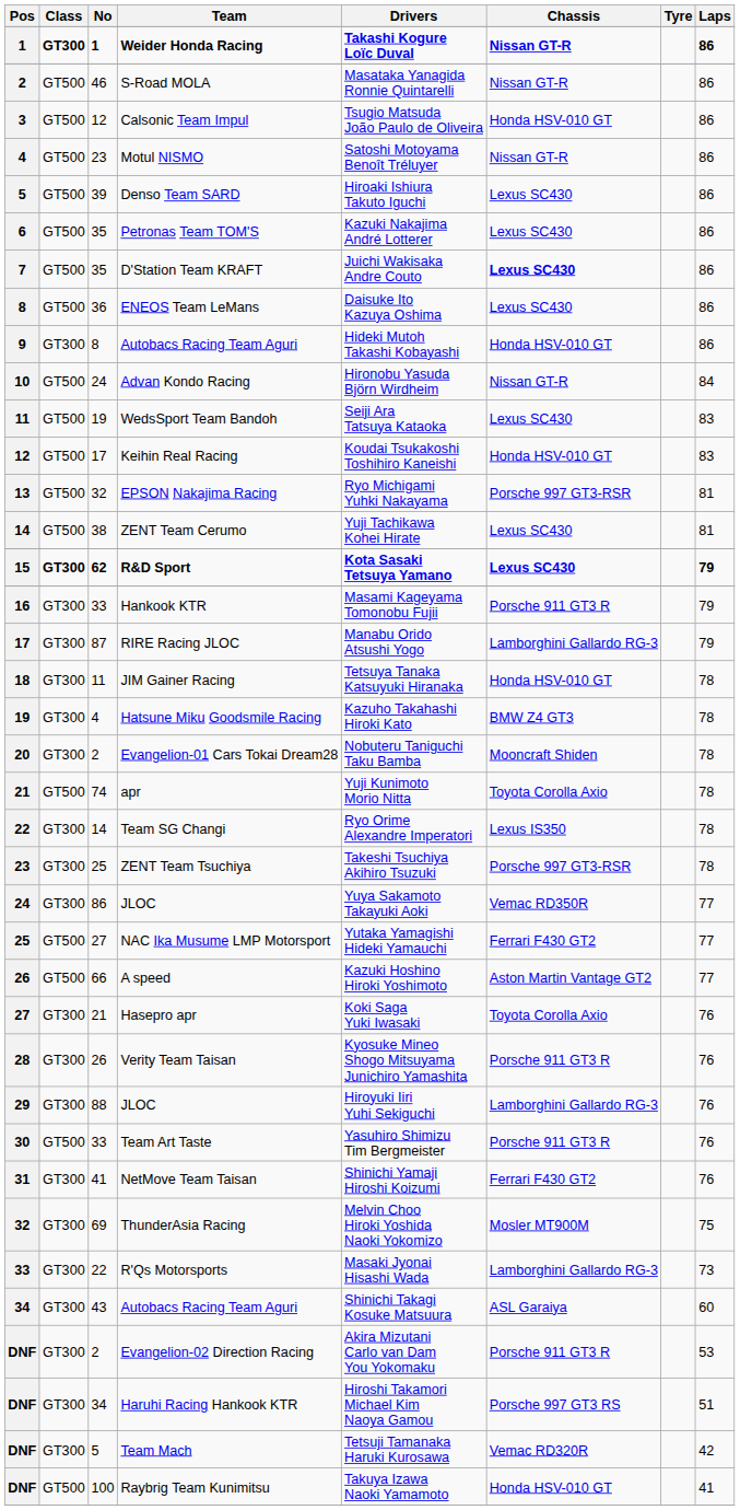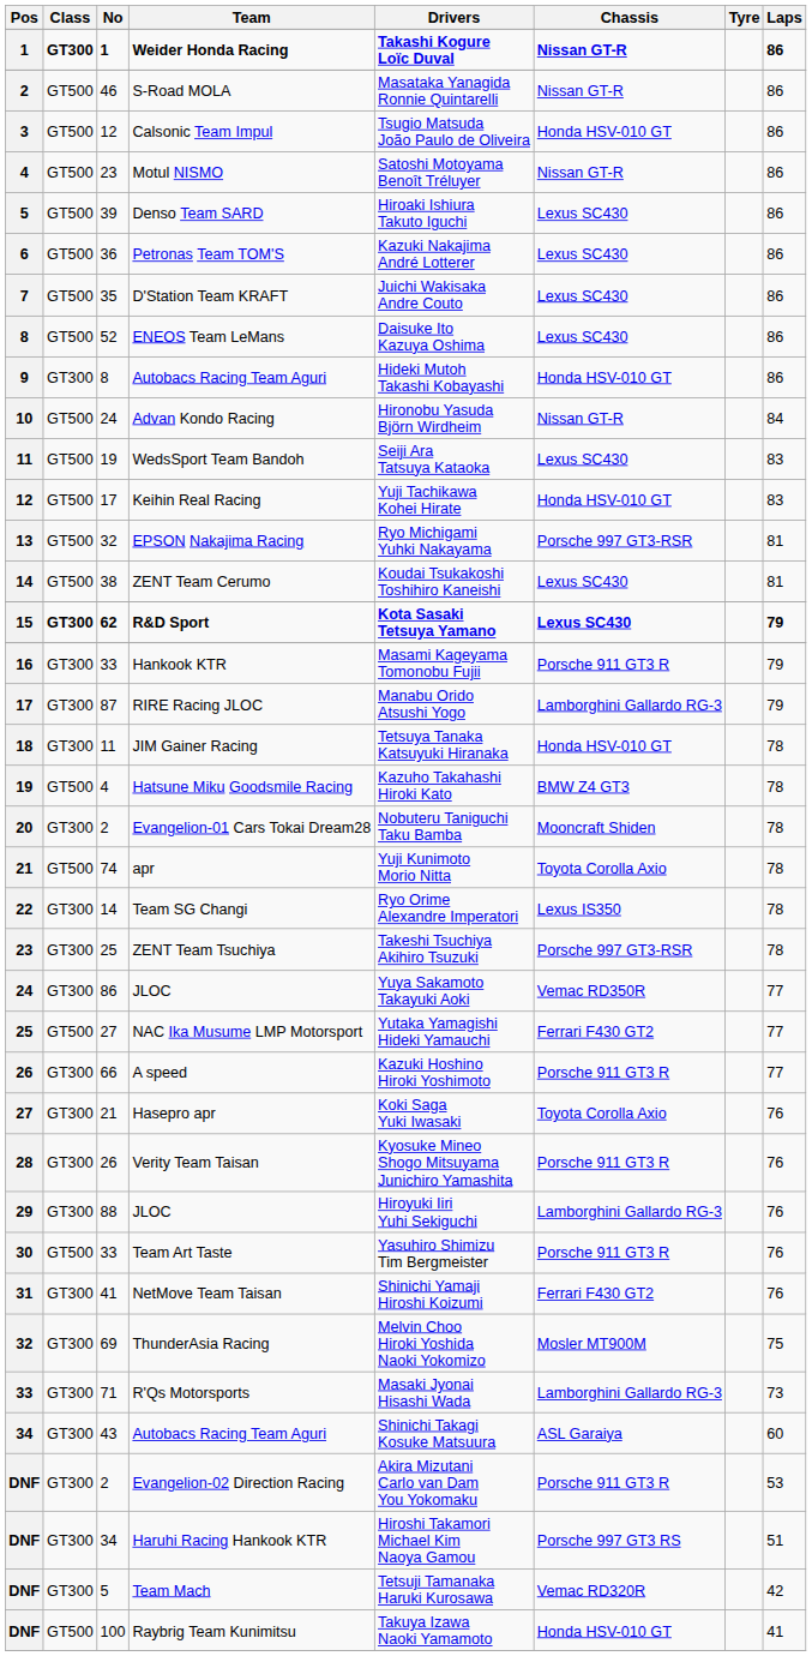 <table class="wikitable sortable" style="font-size: 95%;">
 <tr>
 <th>Pos</th>
 <th>Class</th>
 <th>No</th>
 <th>Team</th>
 <th>Drivers</th>
 <th>Chassis</th>
 <th>Tyre</th>
 <th>Laps</th>
 </tr>
 <tr>
 </tr>
 <tr style="font-weight:bold">
 <th>1</th>
 <td>GT300</td>
 <td>1</td>
 <td>Weider Honda Racing</td>
 <td> <a href='#'>Takashi Kogure</a><br> <a href='#'>Loïc Duval</a></td>
 <td><a href='#'>Nissan GT-R</a></td>
 <td></td>
 <td>86</td>
 </tr>
 <tr style="font-weight:bold">
 </tr>
 <tr>
 <th>2</th>
 <td>GT500</td>
 <td>46</td>
 <td>S-Road MOLA</td>
 <td> <a href='#'>Masataka Yanagida</a><br> <a href='#'>Ronnie Quintarelli</a></td>
 <td><a href='#'>Nissan GT-R</a></td>
 <td></td>
 <td>86</td>
 </tr>
 <tr>
 <th>3</th>
 <td>GT500</td>
 <td>12</td>
 <td>Calsonic <a href='#'>Team Impul</a></td>
 <td> <a href='#'>Tsugio Matsuda</a><br> <a href='#'>João Paulo de Oliveira</a></td>
 <td><a href='#'>Honda HSV-010 GT</a></td>
 <td></td>
 <td>86</td>
 </tr>
 <tr>
 <th>4</th>
 <td>GT500</td>
 <td>23</td>
 <td>Motul <a href='#'>NISMO</a></td>
 <td> <a href='#'>Satoshi Motoyama</a><br> <a href='#'>Benoît Tréluyer</a></td>
 <td><a href='#'>Nissan GT-R</a></td>
 <td></td>
 <td>86</td>
 </tr>
 <tr>
 <th>5</th>
 <td>GT500</td>
 <td>39</td>
 <td>Denso <a href='#'>Team SARD</a></td>
 <td> <a href='#'>Hiroaki Ishiura</a><br> <a href='#'>Takuto Iguchi</a></td>
 <td><a href='#'>Lexus SC430</a></td>
 <td></td>
 <td>86</td>
 </tr>
 <tr>
 <th>6</th>
 <td>GT500</td>
-<td>35</td>
+<td>36</td>
 <td><a href='#'>Petronas</a> <a href='#'>Team TOM'S</a></td>
 <td> <a href='#'>Kazuki Nakajima</a><br> <a href='#'>André Lotterer</a></td>
 <td><a href='#'>Lexus SC430</a></td>
 <td></td>
 <td>86</td>
 </tr>
 <tr>
 <th>7</th>
 <td>GT500</td>
 <td>35</td>
 <td>D'Station Team KRAFT</td>
 <td> <a href='#'>Juichi Wakisaka</a><br> <a href='#'>Andre Couto</a></td>
-<td><strong><a href='#'>Lexus SC430</a></strong></td>
+<td><a href='#'>Lexus SC430</a></td>
 <td></td>
 <td>86</td>
 </tr>
 <tr>
 <th>8</th>
 <td>GT500</td>
-<td>36</td>
+<td>52</td>
 <td><a href='#'>ENEOS</a> Team LeMans</td>
 <td> <a href='#'>Daisuke Ito</a><br> <a href='#'>Kazuya Oshima</a></td>
 <td><a href='#'>Lexus SC430</a></td>
 <td></td>
 <td>86</td>
 </tr>
 <tr>
 <th>9</th>
 <td>GT300</td>
 <td>8</td>
 <td><a href='#'>Autobacs Racing Team Aguri</a></td>
 <td> <a href='#'>Hideki Mutoh</a><br> <a href='#'>Takashi Kobayashi</a></td>
 <td><a href='#'>Honda HSV-010 GT</a></td>
 <td></td>
 <td>86</td>
 </tr>
 <tr>
 <th>10</th>
 <td>GT500</td>
 <td>24</td>
 <td><a href='#'>Advan</a> Kondo Racing</td>
 <td> <a href='#'>Hironobu Yasuda</a><br> <a href='#'>Björn Wirdheim</a></td>
 <td><a href='#'>Nissan GT-R</a></td>
 <td></td>
 <td>84</td>
 </tr>
 <tr>
 <th>11</th>
 <td>GT500</td>
 <td>19</td>
 <td>WedsSport Team Bandoh</td>
 <td> <a href='#'>Seiji Ara</a><br> <a href='#'>Tatsuya Kataoka</a></td>
 <td><a href='#'>Lexus SC430</a></td>
 <td></td>
 <td>83</td>
 </tr>
 <tr>
 <th>12</th>
 <td>GT500</td>
 <td>17</td>
 <td>Keihin Real Racing</td>
-<td> <a href='#'>Koudai Tsukakoshi</a><br> <a href='#'>Toshihiro Kaneishi</a></td>
+<td> <a href='#'>Yuji Tachikawa</a><br> <a href='#'>Kohei Hirate</a></td>
 <td><a href='#'>Honda HSV-010 GT</a></td>
 <td></td>
 <td>83</td>
 </tr>
 <tr>
 <th>13</th>
 <td>GT500</td>
 <td>32</td>
 <td><a href='#'>EPSON</a> <a href='#'>Nakajima Racing</a></td>
 <td> <a href='#'>Ryo Michigami</a><br> <a href='#'>Yuhki Nakayama</a></td>
 <td><a href='#'>Porsche 997 GT3-RSR</a></td>
 <td></td>
 <td>81</td>
 </tr>
 <tr>
 <th>14</th>
 <td>GT500</td>
 <td>38</td>
 <td>ZENT Team Cerumo</td>
-<td> <a href='#'>Yuji Tachikawa</a><br> <a href='#'>Kohei Hirate</a></td>
+<td> <a href='#'>Koudai Tsukakoshi</a><br> <a href='#'>Toshihiro Kaneishi</a></td>
 <td><a href='#'>Lexus SC430</a></td>
 <td></td>
 <td>81</td>
 </tr>
 <tr>
 </tr>
 <tr style="font-weight:bold">
 <th>15</th>
 <td>GT300</td>
 <td>62</td>
 <td>R&D Sport</td>
 <td> <a href='#'>Kota Sasaki</a><br> <a href='#'>Tetsuya Yamano</a></td>
 <td><a href='#'>Lexus SC430</a></td>
 <td></td>
 <td>79</td>
 </tr>
 <tr style="font-weight:bold">
 </tr>
 <tr>
 <th>16</th>
 <td>GT300</td>
 <td>33</td>
 <td>Hankook KTR</td>
 <td> <a href='#'>Masami Kageyama</a><br> <a href='#'>Tomonobu Fujii</a></td>
 <td><a href='#'>Porsche 911 GT3 R</a></td>
 <td></td>
 <td>79</td>
 </tr>
 <tr>
 <th>17</th>
 <td>GT300</td>
 <td>87</td>
 <td>RIRE Racing JLOC</td>
 <td> <a href='#'>Manabu Orido</a><br> <a href='#'>Atsushi Yogo</a></td>
 <td><a href='#'>Lamborghini Gallardo RG-3</a></td>
 <td></td>
 <td>79</td>
 </tr>
 <tr>
 <th>18</th>
 <td>GT300</td>
 <td>11</td>
 <td>JIM Gainer Racing</td>
 <td> <a href='#'>Tetsuya Tanaka</a><br> <a href='#'>Katsuyuki Hiranaka</a></td>
 <td><a href='#'>Honda HSV-010 GT</a></td>
 <td></td>
 <td>78</td>
 </tr>
 <tr>
 <th>19</th>
-<td>GT300</td>
+<td>GT500</td>
 <td>4</td>
 <td><a href='#'>Hatsune Miku</a> <a href='#'>Goodsmile Racing</a></td>
 <td> <a href='#'>Kazuho Takahashi</a><br> <a href='#'>Hiroki Kato</a></td>
 <td><a href='#'>BMW Z4 GT3</a></td>
 <td></td>
 <td>78</td>
 </tr>
 <tr>
 <th>20</th>
 <td>GT300</td>
 <td>2</td>
 <td><a href='#'>Evangelion-01</a> Cars Tokai Dream28</td>
 <td> <a href='#'>Nobuteru Taniguchi</a><br> <a href='#'>Taku Bamba</a></td>
 <td><a href='#'>Mooncraft Shiden</a></td>
 <td></td>
 <td>78</td>
 </tr>
 <tr>
 <th>21</th>
 <td>GT500</td>
 <td>74</td>
 <td>apr</td>
 <td> <a href='#'>Yuji Kunimoto</a><br> <a href='#'>Morio Nitta</a></td>
 <td><a href='#'>Toyota Corolla Axio</a></td>
 <td></td>
 <td>78</td>
 </tr>
 <tr>
 <th>22</th>
 <td>GT300</td>
 <td>14</td>
 <td>Team SG Changi</td>
 <td> <a href='#'>Ryo Orime</a><br> <a href='#'>Alexandre Imperatori</a></td>
 <td><a href='#'>Lexus IS350</a></td>
 <td></td>
 <td>78</td>
 </tr>
 <tr>
 <th>23</th>
 <td>GT300</td>
 <td>25</td>
 <td>ZENT Team Tsuchiya</td>
 <td> <a href='#'>Takeshi Tsuchiya</a><br> <a href='#'>Akihiro Tsuzuki</a></td>
 <td><a href='#'>Porsche 997 GT3-RSR</a></td>
 <td></td>
 <td>78</td>
 </tr>
 <tr>
 <th>24</th>
 <td>GT300</td>
 <td>86</td>
 <td>JLOC</td>
 <td> <a href='#'>Yuya Sakamoto</a><br> <a href='#'>Takayuki Aoki</a></td>
 <td><a href='#'>Vemac RD350R</a></td>
 <td></td>
 <td>77</td>
 </tr>
 <tr>
 <th>25</th>
 <td>GT500</td>
 <td>27</td>
 <td>NAC <a href='#'>Ika Musume</a> LMP Motorsport</td>
 <td> <a href='#'>Yutaka Yamagishi</a><br> <a href='#'>Hideki Yamauchi</a></td>
 <td><a href='#'>Ferrari F430 GT2</a></td>
 <td></td>
 <td>77</td>
 </tr>
 <tr>
 <th>26</th>
-<td>GT500</td>
+<td>GT300</td>
 <td>66</td>
 <td>A speed</td>
 <td> <a href='#'>Kazuki Hoshino</a><br> <a href='#'>Hiroki Yoshimoto</a></td>
-<td><a href='#'>Aston Martin Vantage GT2</a></td>
+<td><a href='#'>Porsche 911 GT3 R</a></td>
 <td></td>
 <td>77</td>
 </tr>
 <tr>
 <th>27</th>
 <td>GT300</td>
 <td>21</td>
 <td>Hasepro apr</td>
 <td> <a href='#'>Koki Saga</a><br> <a href='#'>Yuki Iwasaki</a></td>
 <td><a href='#'>Toyota Corolla Axio</a></td>
 <td></td>
 <td>76</td>
 </tr>
 <tr>
 <th>28</th>
 <td>GT300</td>
 <td>26</td>
 <td>Verity Team Taisan</td>
 <td> <a href='#'>Kyosuke Mineo</a><br> <a href='#'>Shogo Mitsuyama</a><br> <a href='#'>Junichiro Yamashita</a></td>
 <td><a href='#'>Porsche 911 GT3 R</a></td>
 <td></td>
 <td>76</td>
 </tr>
 <tr>
 <th>29</th>
 <td>GT300</td>
 <td>88</td>
 <td>JLOC</td>
 <td> <a href='#'>Hiroyuki Iiri</a><br> <a href='#'>Yuhi Sekiguchi</a></td>
 <td><a href='#'>Lamborghini Gallardo RG-3</a></td>
 <td></td>
 <td>76</td>
 </tr>
 <tr>
 <th>30</th>
 <td>GT500</td>
 <td>33</td>
 <td>Team Art Taste</td>
 <td> <a href='#'>Yasuhiro Shimizu</a><br> Tim Bergmeister</td>
 <td><a href='#'>Porsche 911 GT3 R</a></td>
 <td></td>
 <td>76</td>
 </tr>
 <tr>
 <th>31</th>
 <td>GT300</td>
 <td>41</td>
 <td>NetMove Team Taisan</td>
 <td> <a href='#'>Shinichi Yamaji</a><br> <a href='#'>Hiroshi Koizumi</a></td>
 <td><a href='#'>Ferrari F430 GT2</a></td>
 <td></td>
 <td>76</td>
 </tr>
 <tr>
 <th>32</th>
 <td>GT300</td>
 <td>69</td>
 <td>ThunderAsia Racing</td>
 <td> <a href='#'>Melvin Choo</a><br> <a href='#'>Hiroki Yoshida</a><br> <a href='#'>Naoki Yokomizo</a></td>
 <td><a href='#'>Mosler MT900M</a></td>
 <td></td>
 <td>75</td>
 </tr>
 <tr>
 <th>33</th>
 <td>GT300</td>
-<td>22</td>
+<td>71</td>
 <td>R'Qs Motorsports</td>
 <td> <a href='#'>Masaki Jyonai</a><br> <a href='#'>Hisashi Wada</a></td>
 <td><a href='#'>Lamborghini Gallardo RG-3</a></td>
 <td></td>
 <td>73</td>
 </tr>
 <tr>
 <th>34</th>
 <td>GT300</td>
 <td>43</td>
 <td><a href='#'>Autobacs Racing Team Aguri</a></td>
 <td> <a href='#'>Shinichi Takagi</a><br> <a href='#'>Kosuke Matsuura</a></td>
 <td><a href='#'>ASL Garaiya</a></td>
 <td></td>
 <td>60</td>
 </tr>
 <tr>
 <th>DNF</th>
 <td>GT300</td>
 <td>2</td>
 <td><a href='#'>Evangelion-02</a> Direction Racing</td>
 <td> <a href='#'>Akira Mizutani</a><br> <a href='#'>Carlo van Dam</a><br> <a href='#'>You Yokomaku</a></td>
 <td><a href='#'>Porsche 911 GT3 R</a></td>
 <td></td>
 <td>53</td>
 </tr>
 <tr>
 <th>DNF</th>
 <td>GT300</td>
 <td>34</td>
 <td><a href='#'>Haruhi Racing</a> Hankook KTR</td>
 <td> <a href='#'>Hiroshi Takamori</a><br> <a href='#'>Michael Kim</a><br> <a href='#'>Naoya Gamou</a></td>
 <td><a href='#'>Porsche 997 GT3 RS</a></td>
 <td></td>
 <td>51</td>
 </tr>
 <tr>
 <th>DNF</th>
 <td>GT300</td>
 <td>5</td>
 <td><a href='#'>Team Mach</a></td>
 <td> <a href='#'>Tetsuji Tamanaka</a><br> <a href='#'>Haruki Kurosawa</a></td>
 <td><a href='#'>Vemac RD320R</a></td>
 <td></td>
 <td>42</td>
 </tr>
 <tr>
 <th>DNF</th>
 <td>GT500</td>
 <td>100</td>
 <td>Raybrig Team Kunimitsu</td>
 <td> <a href='#'>Takuya Izawa</a><br> <a href='#'>Naoki Yamamoto</a></td>
 <td><a href='#'>Honda HSV-010 GT</a></td>
 <td></td>
 <td>41</td>
 </tr>
 <tr>
 </tr>
 </table>
